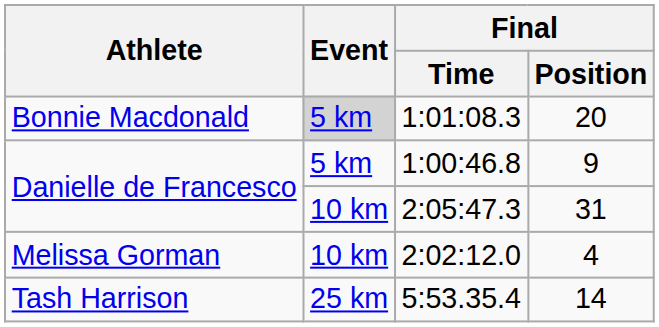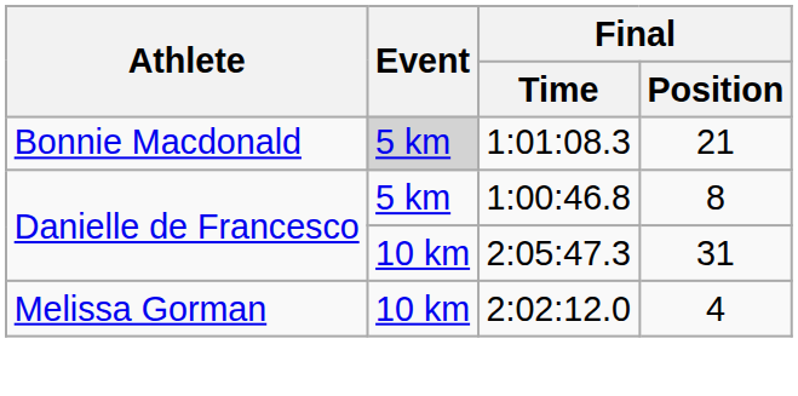 <table class="wikitable" border="1" style="font-size:90%">
 <tr>
 <th rowspan=2>Athlete</th>
 <th rowspan=2>Event</th>
 <th colspan=2>Final</th>
 </tr>
 <tr>
 <th>Time</th>
 <th>Position</th>
 </tr>
 <tr>
 <td rowspan=1><a href='#'>Bonnie Macdonald</a></td>
 <td style="background: lightgrey;"><a href='#'>5 km</a></td>
 <td align=center>1:01:08.3</td>
-<td align=center>20</td>
+<td align=center>21</td>
 </tr>
 <tr>
 <td rowspan=2><a href='#'>Danielle de Francesco</a></td>
 <td><a href='#'>5 km</a></td>
 <td align=center>1:00:46.8</td>
-<td align=center>9</td>
+<td align=center>8</td>
 </tr>
 <tr>
 <td><a href='#'>10 km</a></td>
 <td align=center>2:05:47.3</td>
 <td align=center>31</td>
 </tr>
 <tr>
 <td rowspan=1><a href='#'>Melissa Gorman</a></td>
 <td><a href='#'>10 km</a></td>
 <td align=center>2:02:12.0</td>
 <td align=center>4</td>
 </tr>
-<tr>
-<td rowspan=1><a href='#'>Tash Harrison</a></td>
-<td><a href='#'>25 km</a></td>
-<td align=center>5:53.35.4</td>
-<td align=center>14</td>
-</tr>
 </table>
